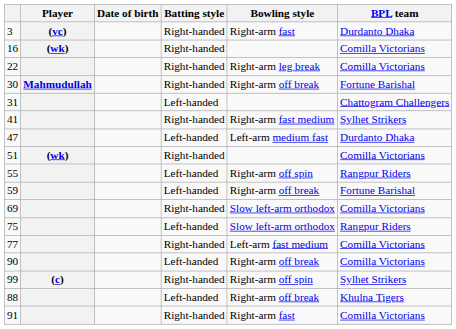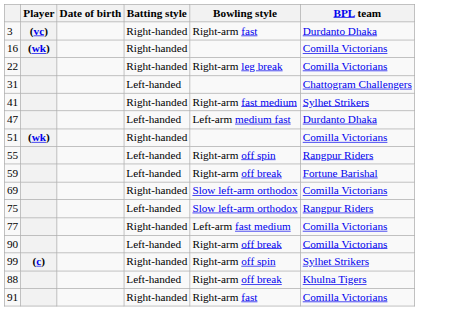 <table class="wikitable sortable plainrowheaders">
 <tr>
 <th scope=col></th>
 <th scope=col>Player</th>
 <th scope=col>Date of birth</th>
 <th scope=col>Batting style</th>
 <th scope=col>Bowling style</th>
 <th scope=col><a href='#'>BPL</a> team</th>
 </tr>
 <tr>
 <td>3</td>
 <th scope=row> (<a href='#'>vc</a>)</th>
 <td></td>
 <td>Right-handed</td>
 <td>Right-arm <a href='#'>fast</a></td>
 <td><a href='#'>Durdanto Dhaka</a></td>
 </tr>
 <tr>
 <td>16</td>
 <th scope=row> (<a href='#'>wk</a>)</th>
 <td></td>
 <td>Right-handed</td>
 <td></td>
 <td><a href='#'>Comilla Victorians</a></td>
 </tr>
 <tr>
 <td>22</td>
 <th scope=row></th>
 <td></td>
 <td>Right-handed</td>
 <td>Right-arm <a href='#'>leg break</a></td>
 <td><a href='#'>Comilla Victorians</a></td>
-</tr>
-<tr>
-<td>30</td>
-<th scope=row><a href='#'>Mahmudullah</a></th>
-<td></td>
-<td>Right-handed</td>
-<td>Right-arm <a href='#'>off break</a></td>
-<td><a href='#'>Fortune Barishal</a></td>
 </tr>
 <tr>
 <td>31</td>
 <th scope=row></th>
 <td></td>
 <td>Left-handed</td>
 <td></td>
 <td><a href='#'>Chattogram Challengers</a></td>
 </tr>
 <tr>
 <td>41</td>
 <th scope=row></th>
 <td></td>
 <td>Right-handed</td>
 <td>Right-arm <a href='#'>fast medium</a></td>
 <td><a href='#'>Sylhet Strikers</a></td>
 </tr>
 <tr>
 <td>47</td>
 <th scope=row></th>
 <td></td>
 <td>Left-handed</td>
 <td>Left-arm <a href='#'>medium fast</a></td>
 <td><a href='#'>Durdanto Dhaka</a></td>
 </tr>
 <tr>
 <td>51</td>
 <th scope=row> (<a href='#'>wk</a>)</th>
 <td></td>
 <td>Right-handed</td>
 <td></td>
 <td><a href='#'>Comilla Victorians</a></td>
 </tr>
 <tr>
 <td>55</td>
 <th scope=row></th>
 <td></td>
 <td>Left-handed</td>
 <td>Right-arm <a href='#'>off spin</a></td>
 <td><a href='#'>Rangpur Riders</a></td>
 </tr>
 <tr>
 <td>59</td>
 <th scope=row></th>
 <td></td>
 <td>Left-handed</td>
 <td>Right-arm <a href='#'>off break</a></td>
 <td><a href='#'>Fortune Barishal</a></td>
 </tr>
 <tr>
 <td>69</td>
 <th scope=row></th>
 <td></td>
 <td>Right-handed</td>
 <td><a href='#'>Slow left-arm orthodox</a></td>
 <td><a href='#'>Comilla Victorians</a></td>
 </tr>
 <tr>
 <td>75</td>
 <th scope=row></th>
 <td></td>
 <td>Left-handed</td>
 <td><a href='#'>Slow left-arm orthodox</a></td>
 <td><a href='#'>Rangpur Riders</a></td>
 </tr>
 <tr>
 <td>77</td>
 <th scope=row></th>
 <td></td>
 <td>Right-handed</td>
 <td>Left-arm <a href='#'>fast medium</a></td>
 <td><a href='#'>Comilla Victorians</a></td>
 </tr>
 <tr>
 <td>90</td>
 <th scope=row></th>
 <td></td>
 <td>Left-handed</td>
 <td>Right-arm <a href='#'>off break</a></td>
 <td><a href='#'>Comilla Victorians</a></td>
 </tr>
 <tr>
 <td>99</td>
 <th scope=row> (<a href='#'>c</a>)</th>
 <td></td>
 <td>Right-handed</td>
 <td>Right-arm <a href='#'>off spin</a></td>
 <td><a href='#'>Sylhet Strikers</a></td>
 </tr>
 <tr>
 <td>88</td>
 <th scope=row></th>
 <td></td>
 <td>Left-handed</td>
 <td>Right-arm <a href='#'>off break</a></td>
 <td><a href='#'>Khulna Tigers</a></td>
 </tr>
 <tr>
 <td>91</td>
 <th scope=row></th>
 <td></td>
 <td>Right-handed</td>
 <td>Right-arm <a href='#'>fast</a></td>
 <td><a href='#'>Comilla Victorians</a></td>
 </tr>
 </table>
